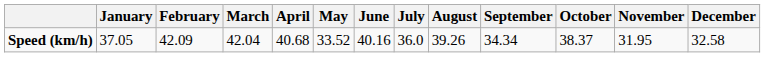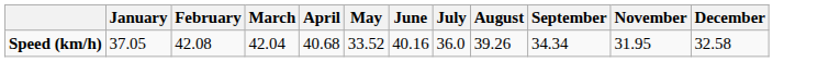 <table class="wikitable">
 <tr>
 <th></th>
 <th>January</th>
 <th>February</th>
 <th>March</th>
 <th>April</th>
 <th>May</th>
 <th>June</th>
 <th>July</th>
 <th>August</th>
 <th>September</th>
-<th>October</th>
 <th>November</th>
 <th>December</th>
 </tr>
 <tr>
 <td><strong>Speed (km/h)</strong></td>
 <td>37.05</td>
-<td>42.09</td>
+<td>42.08</td>
 <td>42.04</td>
 <td>40.68</td>
 <td>33.52</td>
 <td>40.16</td>
 <td>36.0</td>
 <td>39.26</td>
 <td>34.34</td>
-<td>38.37</td>
 <td>31.95</td>
 <td>32.58</td>
 </tr>
 </table>
